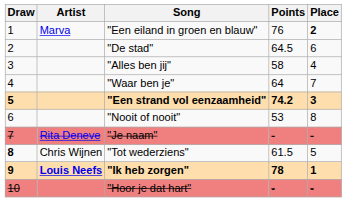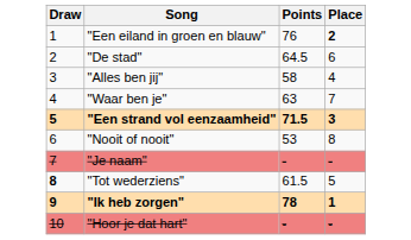 <table class="sortable wikitable" style="margin: 1em auto 1em auto">
 <tr>
 <th>Draw</th>
-<th>Artist</th>
 <th>Song</th>
 <th>Points</th>
 <th>Place</th>
 </tr>
 <tr>
 <td>1</td>
-<td><a href='#'>Marva</a></td>
 <td>"Een eiland in groen en blauw"</td>
 <td>76</td>
 <td><strong>2</strong></td>
 </tr>
 <tr>
 <td>2</td>
-<td></td>
 <td>"De stad"</td>
 <td>64.5</td>
 <td>6</td>
 </tr>
 <tr>
 <td>3</td>
-<td></td>
 <td>"Alles ben jij"</td>
 <td>58</td>
 <td>4</td>
 </tr>
 <tr>
 <td>4</td>
-<td></td>
 <td>"Waar ben je"</td>
-<td>64</td>
+<td>63</td>
 <td>7</td>
 </tr>
 <tr style="background:navajowhite;font-weight:bold;">
 <td>5</td>
-<td></td>
 <td>"Een strand vol eenzaamheid"</td>
-<td>74.2</td>
+<td>71.5</td>
 <td>3</td>
 </tr>
 <tr>
 <td>6</td>
-<td></td>
 <td>"Nooit of nooit"</td>
 <td>53</td>
 <td>8</td>
 </tr>
 <tr bgcolor="#F08080">
 <td><s>7</s></td>
-<td><a href='#'><s>Rita Deneve</s></a></td>
 <td><s>"Je naam"</s></td>
 <td><s>-</s></td>
 <td><s>-</s></td>
 </tr>
 <tr>
 <td><strong>8</strong></td>
-<td>Chris Wijnen</td>
 <td>"Tot wederziens"</td>
 <td>61.5</td>
 <td>5</td>
 </tr>
 <tr style="background:navajowhite;font-weight:bold;">
 <td>9</td>
-<td><a href='#'>Louis Neefs</a></td>
 <td>"Ik heb zorgen"</td>
 <td>78</td>
 <td>1</td>
 </tr>
 <tr bgcolor="#F08080">
 <td><s>10</s></td>
-<td><s></s></td>
 <td><s>"Hoor je dat hart"</s></td>
 <td><s>-</s></td>
 <td><s>-</s></td>
 </tr>
 </table>
